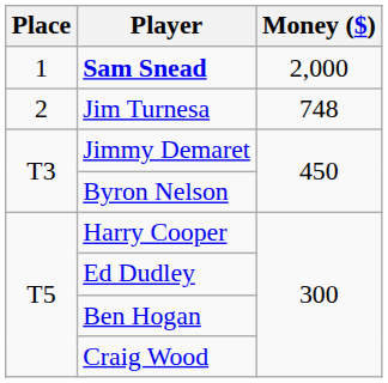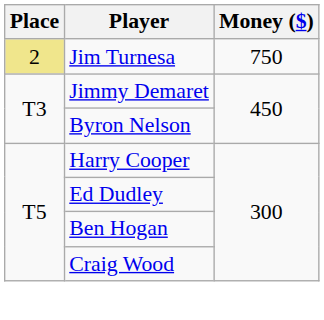 <table class=wikitable>
 <tr>
 <th>Place</th>
 <th>Player</th>
 <th>Money (<a href='#'>$</a>)</th>
 </tr>
 <tr>
-<td align=center>1</td>
-<td> <strong><a href='#'>Sam Snead</a></strong></td>
-<td align=center>2,000</td>
-</tr>
-<tr>
-<td align=center>2</td>
+<td align=center style="background: khaki;">2</td>
 <td> <a href='#'>Jim Turnesa</a></td>
-<td align=center>748</td>
+<td align=center>750</td>
 </tr>
 <tr>
 <td align=center rowspan=2>T3</td>
 <td> <a href='#'>Jimmy Demaret</a></td>
 <td align=center rowspan=2>450</td>
 </tr>
 <tr>
 <td> <a href='#'>Byron Nelson</a></td>
 </tr>
 <tr>
 <td align=center rowspan=4>T5</td>
 <td> <a href='#'>Harry Cooper</a></td>
 <td align=center rowspan=4>300</td>
 </tr>
 <tr>
 <td> <a href='#'>Ed Dudley</a></td>
 </tr>
 <tr>
 <td> <a href='#'>Ben Hogan</a></td>
 </tr>
 <tr>
 <td> <a href='#'>Craig Wood</a></td>
 </tr>
 </table>
